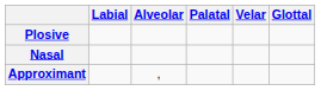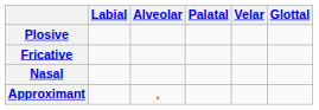 <table class="wikitable" style="text-align:center">
 <tr>
 <th></th>
 <th><a href='#'>Labial</a></th>
 <th><a href='#'>Alveolar</a></th>
 <th><a href='#'>Palatal</a></th>
 <th><a href='#'>Velar</a></th>
 <th><a href='#'>Glottal</a></th>
 </tr>
 <tr>
 <th><a href='#'>Plosive</a></th>
+<td></td>
+<td></td>
+<td></td>
+<td></td>
+<td></td>
+</tr>
+<tr>
+<th><a href='#'>Fricative</a></th>
 <td></td>
 <td></td>
 <td></td>
 <td></td>
 <td></td>
 </tr>
 <tr>
 <th><a href='#'>Nasal</a></th>
 <td></td>
 <td></td>
 <td></td>
 <td></td>
 <td></td>
 </tr>
 <tr>
 <th><a href='#'>Approximant</a></th>
 <td></td>
 <td>, </td>
 <td></td>
 <td></td>
 <td></td>
 </tr>
 </table>
